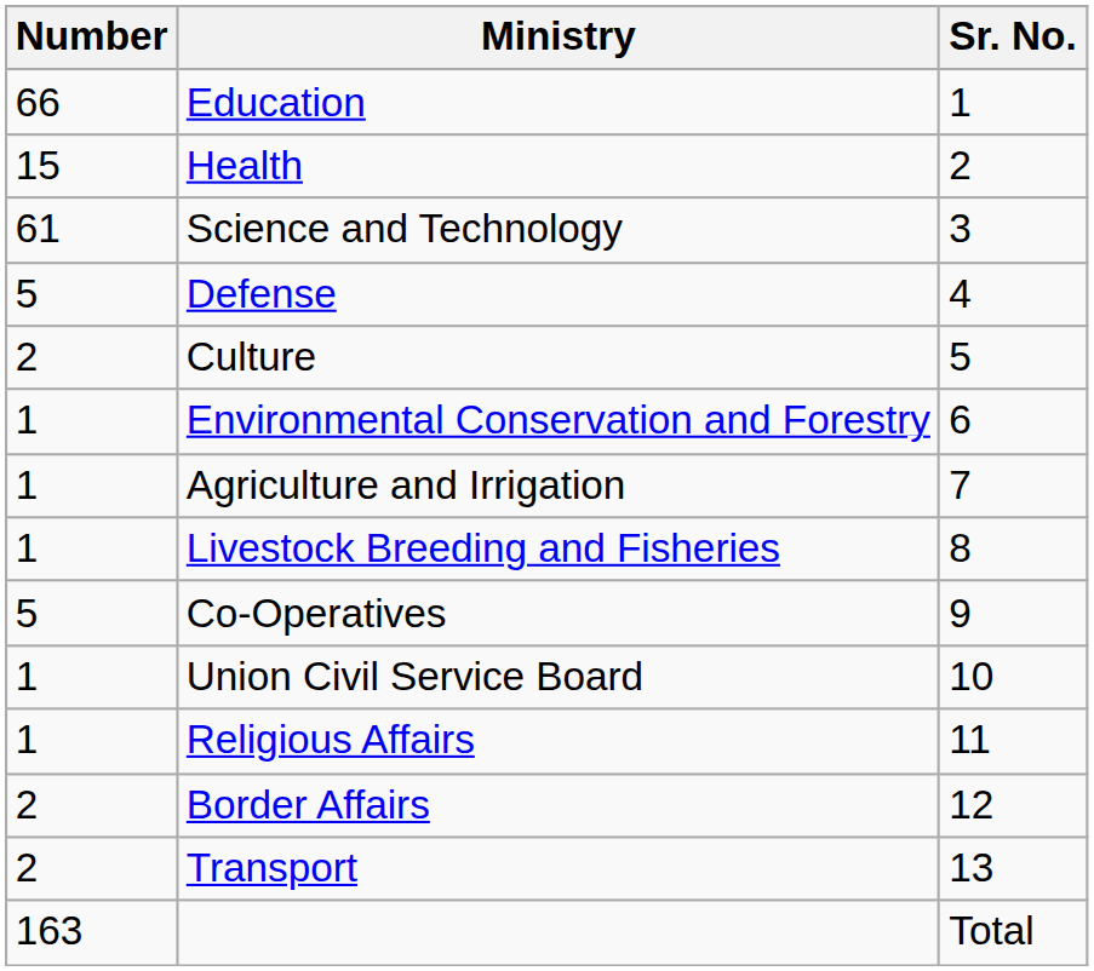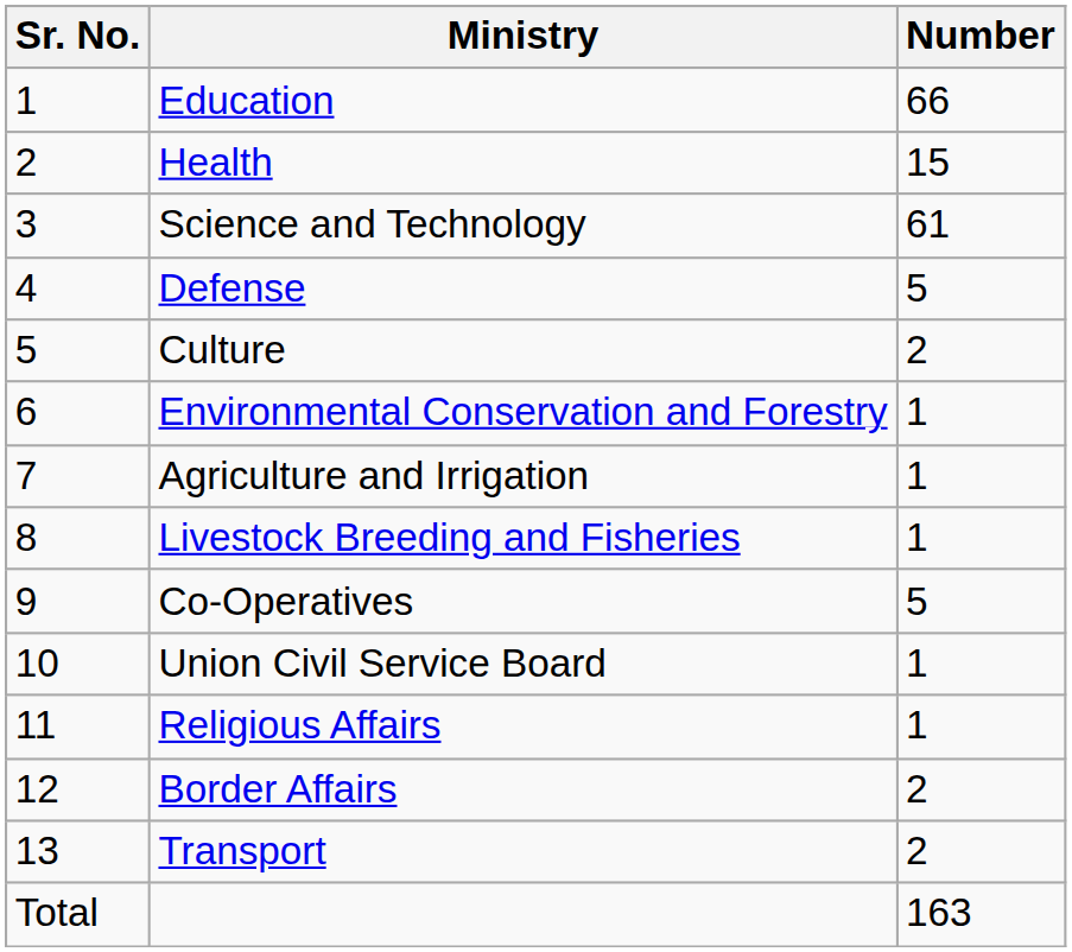 <table class="wikitable">
 <tr>
+<th>Sr. No.</th>
+<th>Ministry</th>
 <th>Number</th>
-<th>Ministry</th>
-<th>Sr. No.</th>
 </tr>
 <tr>
+<td>1</td>
+<td><a href='#'>Education</a></td>
 <td>66</td>
-<td><a href='#'>Education</a></td>
+</tr>
+<tr>
+<td>2</td>
+<td><a href='#'>Health</a></td>
+<td>15</td>
+</tr>
+<tr>
+<td>3</td>
+<td>Science and Technology</td>
+<td>61</td>
+</tr>
+<tr>
+<td>4</td>
+<td><a href='#'>Defense</a></td>
+<td>5</td>
+</tr>
+<tr>
+<td>5</td>
+<td>Culture</td>
+<td>2</td>
+</tr>
+<tr>
+<td>6</td>
+<td><a href='#'>Environmental Conservation and Forestry</a></td>
 <td>1</td>
 </tr>
 <tr>
-<td>15</td>
-<td><a href='#'>Health</a></td>
+<td>7</td>
+<td>Agriculture and Irrigation</td>
+<td>1</td>
+</tr>
+<tr>
+<td>8</td>
+<td><a href='#'>Livestock Breeding and Fisheries</a></td>
+<td>1</td>
+</tr>
+<tr>
+<td>9</td>
+<td>Co-Operatives</td>
+<td>5</td>
+</tr>
+<tr>
+<td>10</td>
+<td>Union Civil Service Board</td>
+<td>1</td>
+</tr>
+<tr>
+<td>11</td>
+<td><a href='#'>Religious Affairs</a></td>
+<td>1</td>
+</tr>
+<tr>
+<td>12</td>
+<td><a href='#'>Border Affairs</a></td>
 <td>2</td>
 </tr>
 <tr>
-<td>61</td>
-<td>Science and Technology</td>
-<td>3</td>
+<td>13</td>
+<td><a href='#'>Transport</a></td>
+<td>2</td>
 </tr>
 <tr>
-<td>5</td>
-<td><a href='#'>Defense</a></td>
-<td>4</td>
-</tr>
-<tr>
-<td>2</td>
-<td>Culture</td>
-<td>5</td>
-</tr>
-<tr>
-<td>1</td>
-<td><a href='#'>Environmental Conservation and Forestry</a></td>
-<td>6</td>
-</tr>
-<tr>
-<td>1</td>
-<td>Agriculture and Irrigation</td>
-<td>7</td>
-</tr>
-<tr>
-<td>1</td>
-<td><a href='#'>Livestock Breeding and Fisheries</a></td>
-<td>8</td>
-</tr>
-<tr>
-<td>5</td>
-<td>Co-Operatives</td>
-<td>9</td>
-</tr>
-<tr>
-<td>1</td>
-<td>Union Civil Service Board</td>
-<td>10</td>
-</tr>
-<tr>
-<td>1</td>
-<td><a href='#'>Religious Affairs</a></td>
-<td>11</td>
-</tr>
-<tr>
-<td>2</td>
-<td><a href='#'>Border Affairs</a></td>
-<td>12</td>
-</tr>
-<tr>
-<td>2</td>
-<td><a href='#'>Transport</a></td>
-<td>13</td>
-</tr>
-<tr>
+<td>Total</td>
+<td></td>
 <td>163</td>
-<td></td>
-<td>Total</td>
 </tr>
 </table>
